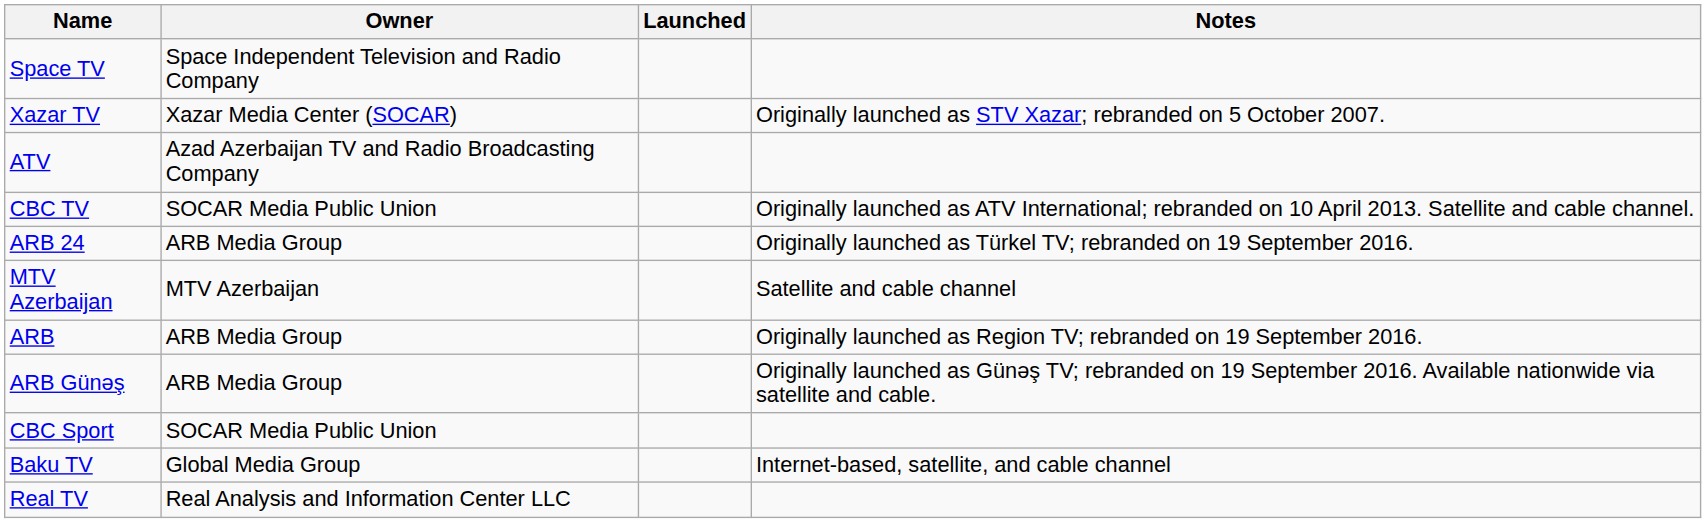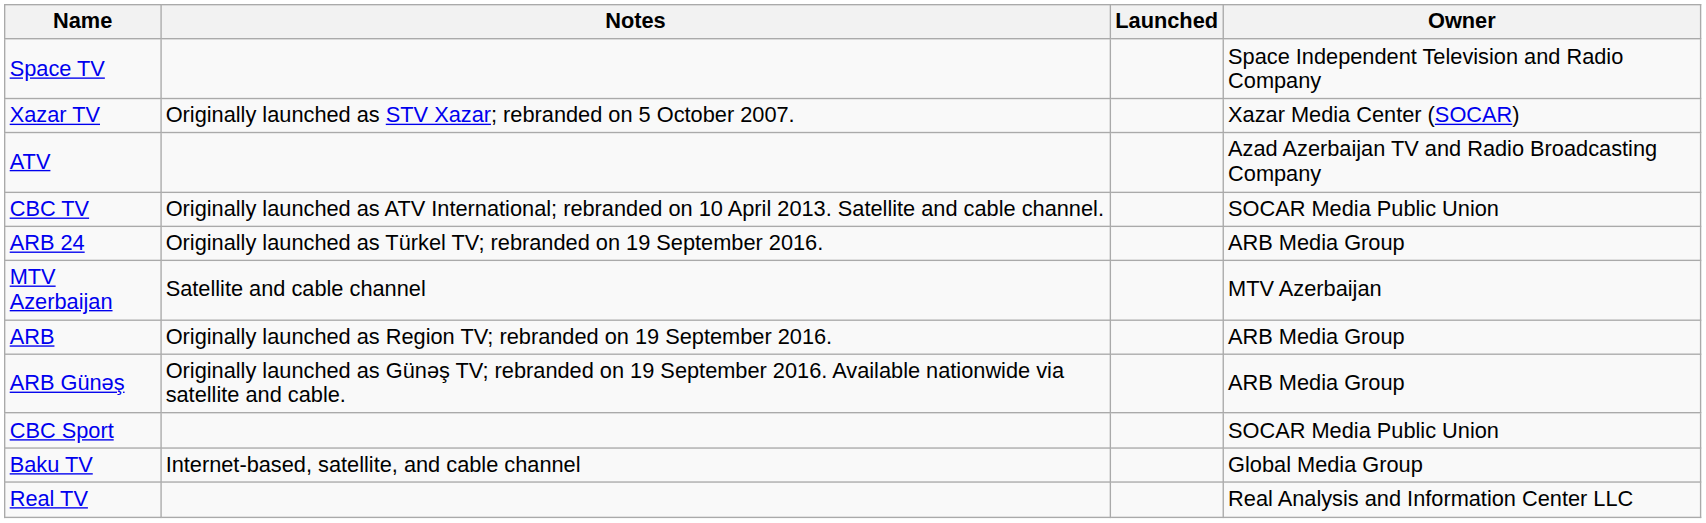 <table class="wikitable" border="1" class="wikitable sortable">
 <tr>
 <th>Name</th>
+<th>Notes</th>
+<th>Launched</th>
 <th>Owner</th>
-<th>Launched</th>
-<th>Notes</th>
 </tr>
 <tr>
 <td><a href='#'>Space TV</a></td>
-<td>Space Independent Television and Radio Company</td>
 <td></td>
 <td></td>
+<td>Space Independent Television and Radio Company</td>
 </tr>
 <tr>
 <td><a href='#'>Xazar TV</a></td>
+<td>Originally launched as <a href='#'>STV Xazar</a>; rebranded on 5 October 2007.</td>
+<td></td>
 <td>Xazar Media Center (<a href='#'>SOCAR</a>)</td>
-<td></td>
-<td>Originally launched as <a href='#'>STV Xazar</a>; rebranded on 5 October 2007.</td>
 </tr>
 <tr>
 <td><a href='#'>ATV</a></td>
-<td>Azad Azerbaijan TV and Radio Broadcasting Company</td>
 <td></td>
 <td></td>
+<td>Azad Azerbaijan TV and Radio Broadcasting Company</td>
 </tr>
 <tr>
 <td><a href='#'>CBC TV</a></td>
+<td>Originally launched as ATV International; rebranded on 10 April 2013. Satellite and cable channel.</td>
+<td></td>
 <td>SOCAR Media Public Union</td>
-<td></td>
-<td>Originally launched as ATV International; rebranded on 10 April 2013. Satellite and cable channel.</td>
 </tr>
 <tr>
 <td><a href='#'>ARB 24</a></td>
+<td>Originally launched as Türkel TV; rebranded on 19 September 2016.</td>
+<td></td>
 <td>ARB Media Group</td>
-<td></td>
-<td>Originally launched as Türkel TV; rebranded on 19 September 2016.</td>
 </tr>
 <tr>
 <td><a href='#'>MTV Azerbaijan</a></td>
+<td>Satellite and cable channel</td>
+<td></td>
 <td>MTV Azerbaijan</td>
-<td></td>
-<td>Satellite and cable channel</td>
 </tr>
 <tr>
 <td><a href='#'>ARB</a></td>
+<td>Originally launched as Region TV; rebranded on 19 September 2016.</td>
+<td></td>
 <td>ARB Media Group</td>
-<td></td>
-<td>Originally launched as Region TV; rebranded on 19 September 2016.</td>
 </tr>
 <tr>
 <td><a href='#'>ARB Günəş</a></td>
+<td>Originally launched as Günəş TV; rebranded on 19 September 2016. Available nationwide via satellite and cable.</td>
+<td></td>
 <td>ARB Media Group</td>
-<td></td>
-<td>Originally launched as Günəş TV; rebranded on 19 September 2016. Available nationwide via satellite and cable.</td>
 </tr>
 <tr>
 <td><a href='#'>CBC Sport</a></td>
-<td>SOCAR Media Public Union</td>
 <td></td>
 <td></td>
+<td>SOCAR Media Public Union</td>
 </tr>
 <tr>
 <td><a href='#'>Baku TV</a></td>
+<td>Internet-based, satellite, and cable channel</td>
+<td></td>
 <td>Global Media Group</td>
-<td></td>
-<td>Internet-based, satellite, and cable channel</td>
 </tr>
 <tr>
 <td><a href='#'>Real TV</a></td>
-<td>Real Analysis and Information Center LLC</td>
 <td></td>
 <td></td>
+<td>Real Analysis and Information Center LLC</td>
 </tr>
 </table>
